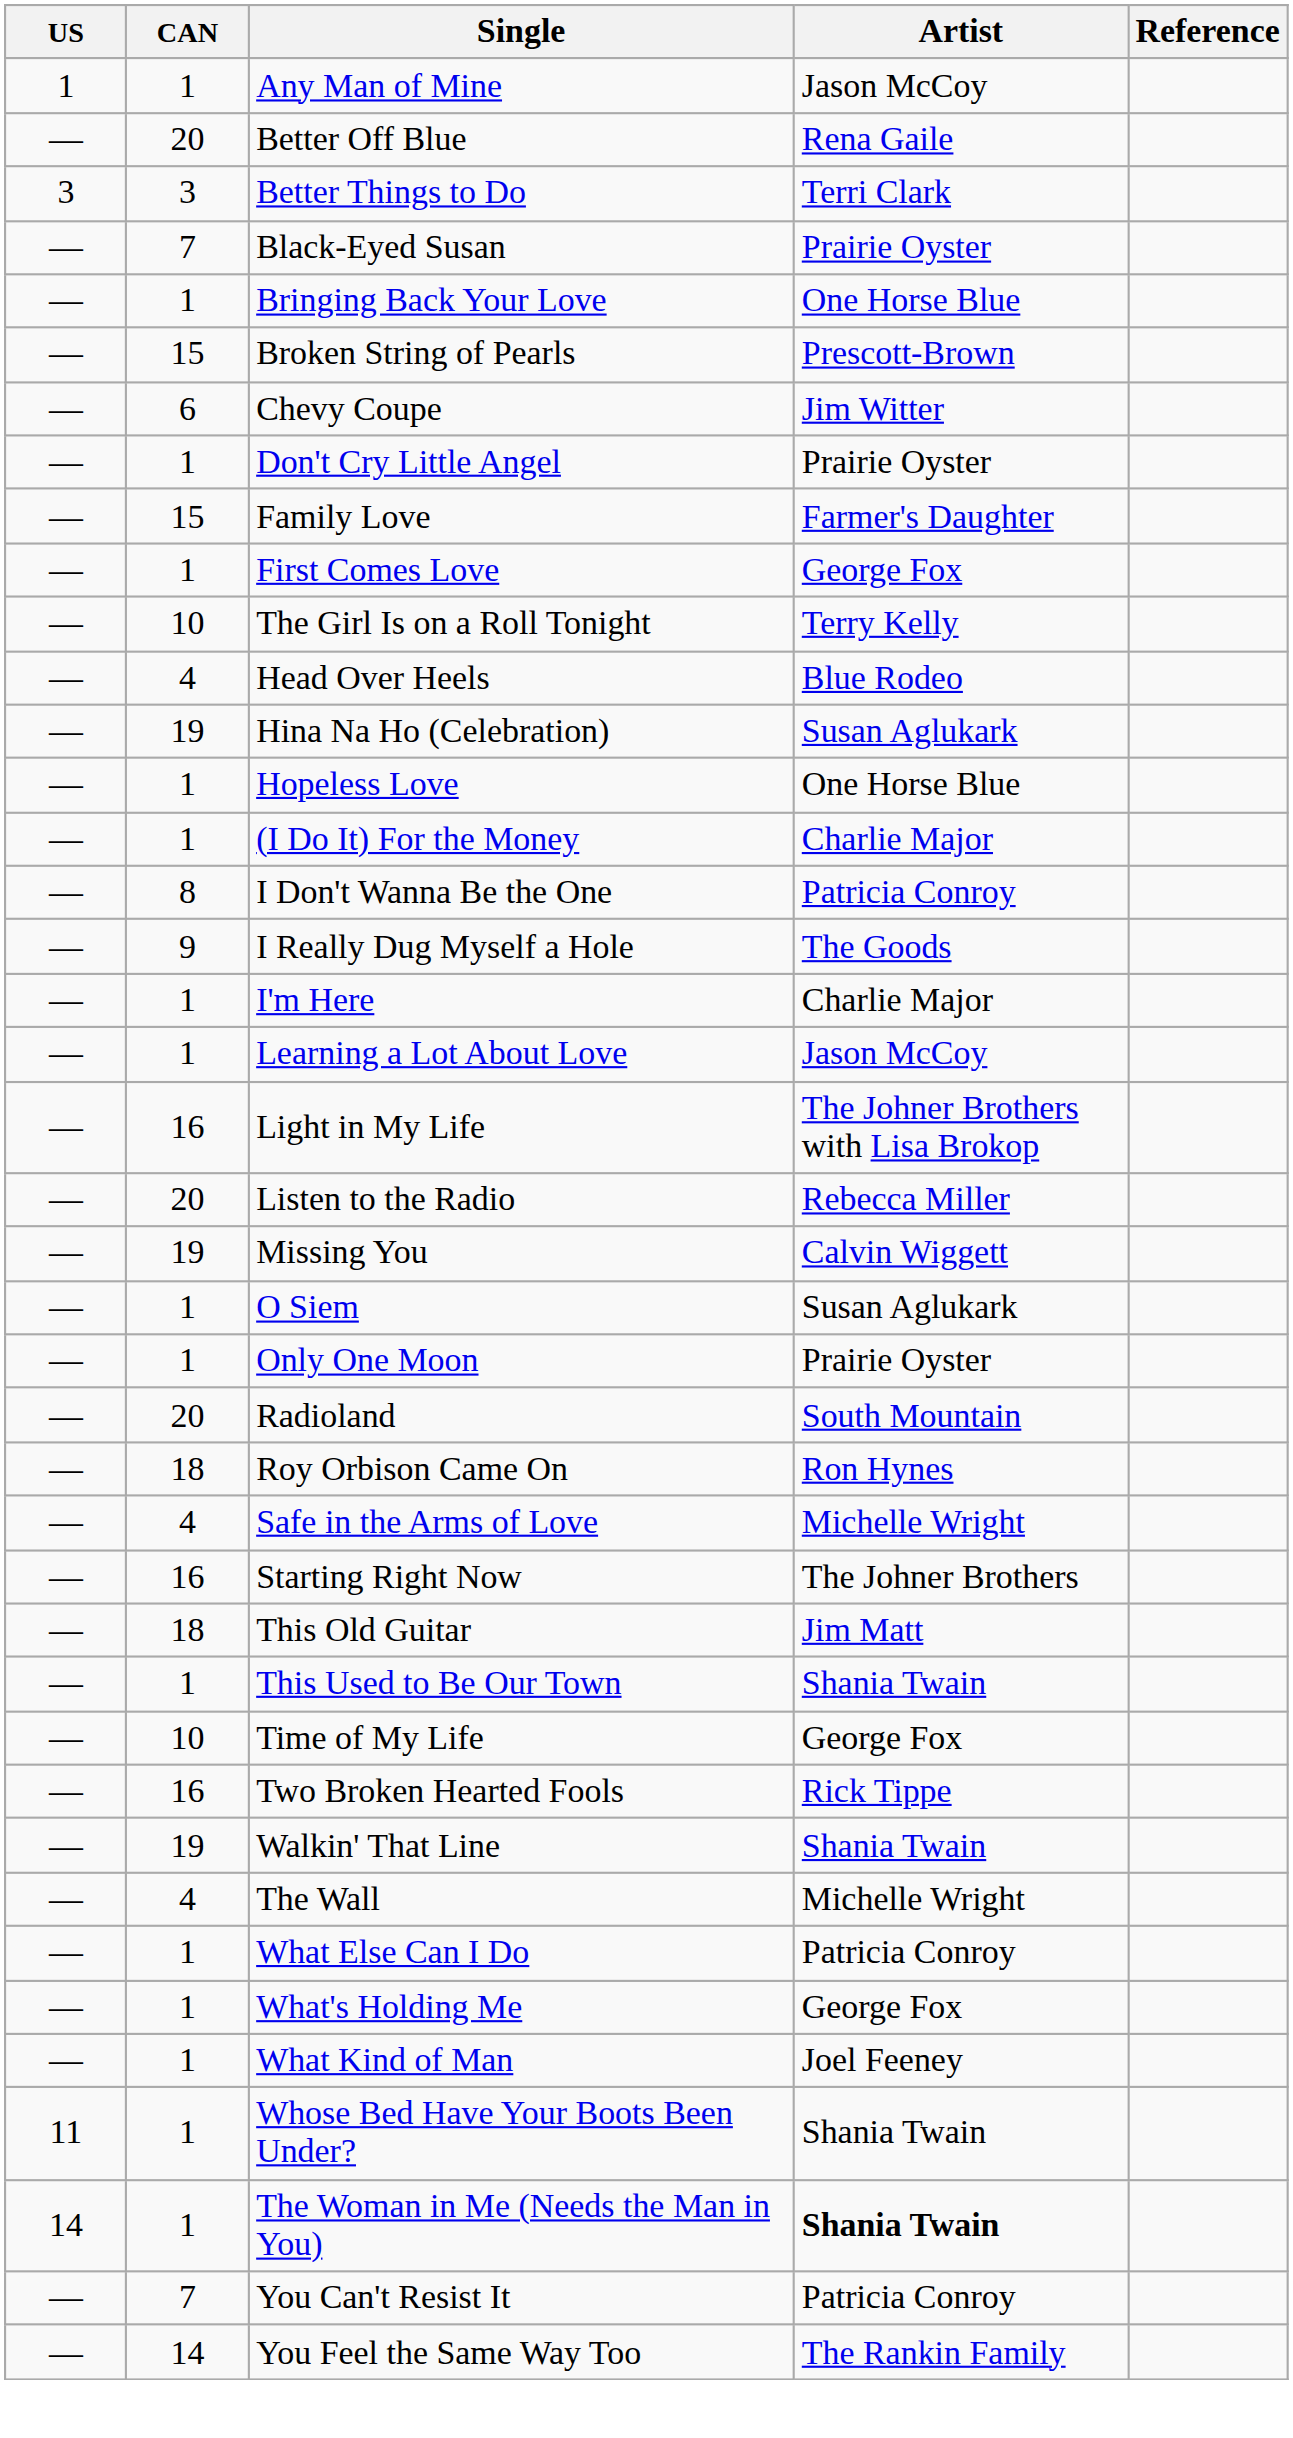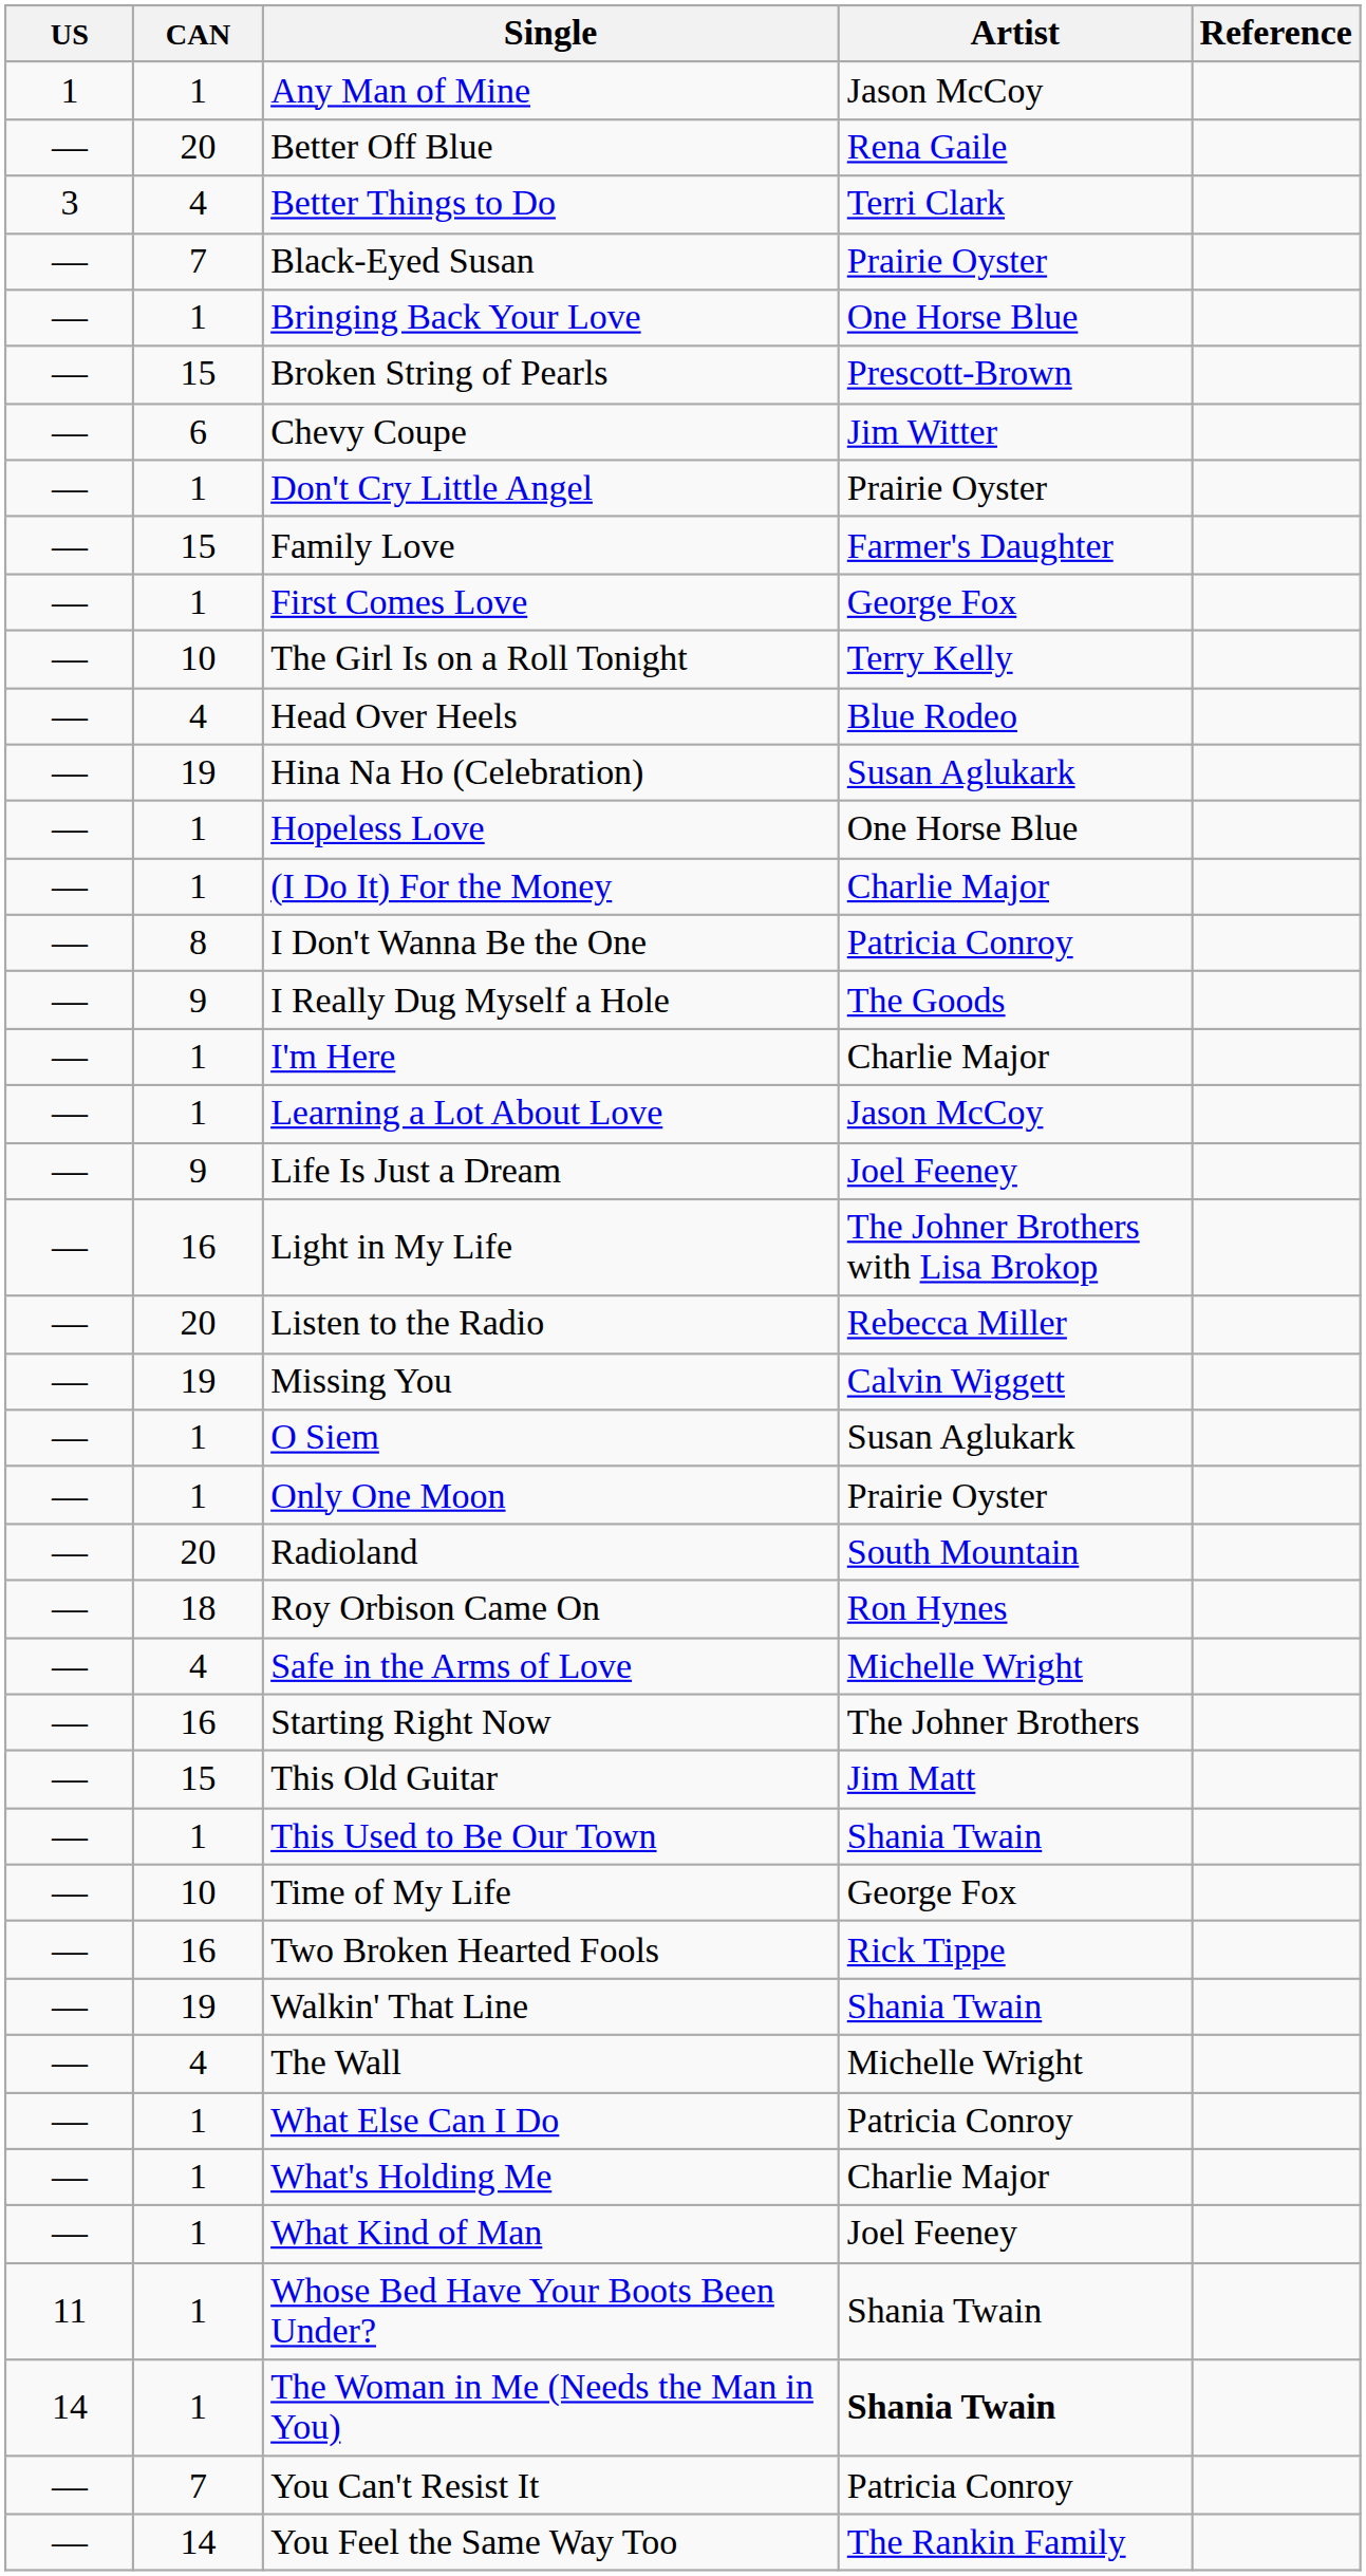 <table class="wikitable sortable">
 <tr>
 <th width="50"><small>US</small></th>
 <th width="50"><small>CAN</small></th>
 <th width="250">Single</th>
 <th width="150">Artist</th>
 <th>Reference</th>
 </tr>
 <tr>
 <td align="center">1</td>
 <td align="center">1</td>
 <td><a href='#'>Any Man of Mine</a></td>
 <td>Jason McCoy</td>
 <td></td>
 </tr>
 <tr>
 <td align="center">—</td>
 <td align="center">20</td>
 <td>Better Off Blue</td>
 <td><a href='#'>Rena Gaile</a></td>
 <td></td>
 </tr>
 <tr>
 <td align="center">3</td>
-<td align="center">3</td>
+<td align="center">4</td>
 <td><a href='#'>Better Things to Do</a></td>
 <td><a href='#'>Terri Clark</a></td>
 <td></td>
 </tr>
 <tr>
 <td align="center">—</td>
 <td align="center">7</td>
 <td>Black-Eyed Susan</td>
 <td><a href='#'>Prairie Oyster</a></td>
 <td></td>
 </tr>
 <tr>
 <td align="center">—</td>
 <td align="center">1</td>
 <td><a href='#'>Bringing Back Your Love</a></td>
 <td><a href='#'>One Horse Blue</a></td>
 <td></td>
 </tr>
 <tr>
 <td align="center">—</td>
 <td align="center">15</td>
 <td>Broken String of Pearls</td>
 <td><a href='#'>Prescott-Brown</a></td>
 <td></td>
 </tr>
 <tr>
 <td align="center">—</td>
 <td align="center">6</td>
 <td>Chevy Coupe</td>
 <td><a href='#'>Jim Witter</a></td>
 <td></td>
 </tr>
 <tr>
 <td align="center">—</td>
 <td align="center">1</td>
 <td><a href='#'>Don't Cry Little Angel</a></td>
 <td>Prairie Oyster</td>
 <td></td>
 </tr>
 <tr>
 <td align="center">—</td>
 <td align="center">15</td>
 <td>Family Love</td>
 <td><a href='#'>Farmer's Daughter</a></td>
 <td></td>
 </tr>
 <tr>
 <td align="center">—</td>
 <td align="center">1</td>
 <td><a href='#'>First Comes Love</a></td>
 <td><a href='#'>George Fox</a></td>
 <td></td>
 </tr>
 <tr>
 <td align="center">—</td>
 <td align="center">10</td>
 <td>The Girl Is on a Roll Tonight</td>
 <td><a href='#'>Terry Kelly</a></td>
 <td></td>
 </tr>
 <tr>
 <td align="center">—</td>
 <td align="center">4</td>
 <td>Head Over Heels</td>
 <td><a href='#'>Blue Rodeo</a></td>
 <td></td>
 </tr>
 <tr>
 <td align="center">—</td>
 <td align="center">19</td>
 <td>Hina Na Ho (Celebration)</td>
 <td><a href='#'>Susan Aglukark</a></td>
 <td></td>
 </tr>
 <tr>
 <td align="center">—</td>
 <td align="center">1</td>
 <td><a href='#'>Hopeless Love</a></td>
 <td>One Horse Blue</td>
 <td></td>
 </tr>
 <tr>
 <td align="center">—</td>
 <td align="center">1</td>
 <td><a href='#'>(I Do It) For the Money</a></td>
 <td><a href='#'>Charlie Major</a></td>
 <td></td>
 </tr>
 <tr>
 <td align="center">—</td>
 <td align="center">8</td>
 <td>I Don't Wanna Be the One</td>
 <td><a href='#'>Patricia Conroy</a></td>
 <td></td>
 </tr>
 <tr>
 <td align="center">—</td>
 <td align="center">9</td>
 <td>I Really Dug Myself a Hole</td>
 <td><a href='#'>The Goods</a></td>
 <td></td>
 </tr>
 <tr>
 <td align="center">—</td>
 <td align="center">1</td>
 <td><a href='#'>I'm Here</a></td>
 <td>Charlie Major</td>
 <td></td>
 </tr>
 <tr>
 <td align="center">—</td>
 <td align="center">1</td>
 <td><a href='#'>Learning a Lot About Love</a></td>
 <td><a href='#'>Jason McCoy</a></td>
 <td></td>
 </tr>
 <tr>
 <td align="center">—</td>
+<td align="center">9</td>
+<td>Life Is Just a Dream</td>
+<td><a href='#'>Joel Feeney</a></td>
+<td></td>
+</tr>
+<tr>
+<td align="center">—</td>
 <td align="center">16</td>
 <td>Light in My Life</td>
 <td><a href='#'>The Johner Brothers</a> with <a href='#'>Lisa Brokop</a></td>
 <td></td>
 </tr>
 <tr>
 <td align="center">—</td>
 <td align="center">20</td>
 <td>Listen to the Radio</td>
 <td><a href='#'>Rebecca Miller</a></td>
 <td></td>
 </tr>
 <tr>
 <td align="center">—</td>
 <td align="center">19</td>
 <td>Missing You</td>
 <td><a href='#'>Calvin Wiggett</a></td>
 <td></td>
 </tr>
 <tr>
 <td align="center">—</td>
 <td align="center">1</td>
 <td><a href='#'>O Siem</a></td>
 <td>Susan Aglukark</td>
 <td></td>
 </tr>
 <tr>
 <td align="center">—</td>
 <td align="center">1</td>
 <td><a href='#'>Only One Moon</a></td>
 <td>Prairie Oyster</td>
 <td></td>
 </tr>
 <tr>
 <td align="center">—</td>
 <td align="center">20</td>
 <td>Radioland</td>
 <td><a href='#'>South Mountain</a></td>
 <td></td>
 </tr>
 <tr>
 <td align="center">—</td>
 <td align="center">18</td>
 <td>Roy Orbison Came On</td>
 <td><a href='#'>Ron Hynes</a></td>
 <td></td>
 </tr>
 <tr>
 <td align="center">—</td>
 <td align="center">4</td>
 <td><a href='#'>Safe in the Arms of Love</a></td>
 <td><a href='#'>Michelle Wright</a></td>
 <td></td>
 </tr>
 <tr>
 <td align="center">—</td>
 <td align="center">16</td>
 <td>Starting Right Now</td>
 <td>The Johner Brothers</td>
 <td></td>
 </tr>
 <tr>
 <td align="center">—</td>
-<td align="center">18</td>
+<td align="center">15</td>
 <td>This Old Guitar</td>
 <td><a href='#'>Jim Matt</a></td>
 <td></td>
 </tr>
 <tr>
 <td align="center">—</td>
 <td align="center">1</td>
 <td><a href='#'>This Used to Be Our Town</a></td>
 <td><a href='#'>Shania Twain</a></td>
 <td></td>
 </tr>
 <tr>
 <td align="center">—</td>
 <td align="center">10</td>
 <td>Time of My Life</td>
 <td>George Fox</td>
 <td></td>
 </tr>
 <tr>
 <td align="center">—</td>
 <td align="center">16</td>
 <td>Two Broken Hearted Fools</td>
 <td><a href='#'>Rick Tippe</a></td>
 <td></td>
 </tr>
 <tr>
 <td align="center">—</td>
 <td align="center">19</td>
 <td>Walkin' That Line</td>
 <td><a href='#'>Shania Twain</a></td>
 <td></td>
 </tr>
 <tr>
 <td align="center">—</td>
 <td align="center">4</td>
 <td>The Wall</td>
 <td>Michelle Wright</td>
 <td></td>
 </tr>
 <tr>
 <td align="center">—</td>
 <td align="center">1</td>
 <td><a href='#'>What Else Can I Do</a></td>
 <td>Patricia Conroy</td>
 <td></td>
 </tr>
 <tr>
 <td align="center">—</td>
 <td align="center">1</td>
 <td><a href='#'>What's Holding Me</a></td>
-<td>George Fox</td>
+<td>Charlie Major</td>
 <td></td>
 </tr>
 <tr>
 <td align="center">—</td>
 <td align="center">1</td>
 <td><a href='#'>What Kind of Man</a></td>
 <td>Joel Feeney</td>
 <td></td>
 </tr>
 <tr>
 <td align="center">11</td>
 <td align="center">1</td>
 <td><a href='#'>Whose Bed Have Your Boots Been Under?</a></td>
 <td>Shania Twain</td>
 <td></td>
 </tr>
 <tr>
 <td align="center">14</td>
 <td align="center">1</td>
 <td><a href='#'>The Woman in Me (Needs the Man in You)</a></td>
 <td><strong>Shania Twain</strong></td>
 <td></td>
 </tr>
 <tr>
 <td align="center">—</td>
 <td align="center">7</td>
 <td>You Can't Resist It</td>
 <td>Patricia Conroy</td>
 <td></td>
 </tr>
 <tr>
 <td align="center">—</td>
 <td align="center">14</td>
 <td>You Feel the Same Way Too</td>
 <td><a href='#'>The Rankin Family</a></td>
 <td></td>
 </tr>
 </table>
